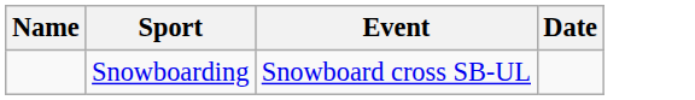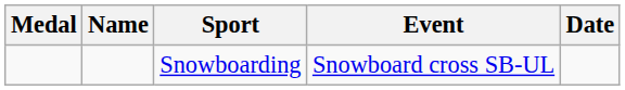 <table class="wikitable sortable" style="font-size:95%">
 <tr>
+<th>Medal</th>
 <th>Name</th>
 <th>Sport</th>
 <th>Event</th>
 <th>Date</th>
 </tr>
 <tr>
 <td></td>
+<td></td>
 <td><a href='#'>Snowboarding</a></td>
 <td><a href='#'>Snowboard cross SB-UL</a></td>
 <td></td>
 </tr>
 </table>
